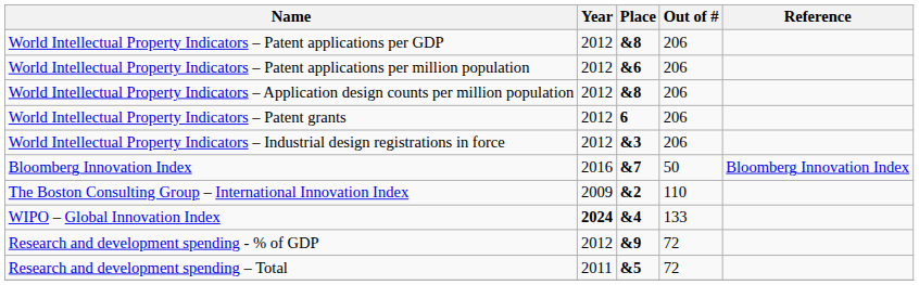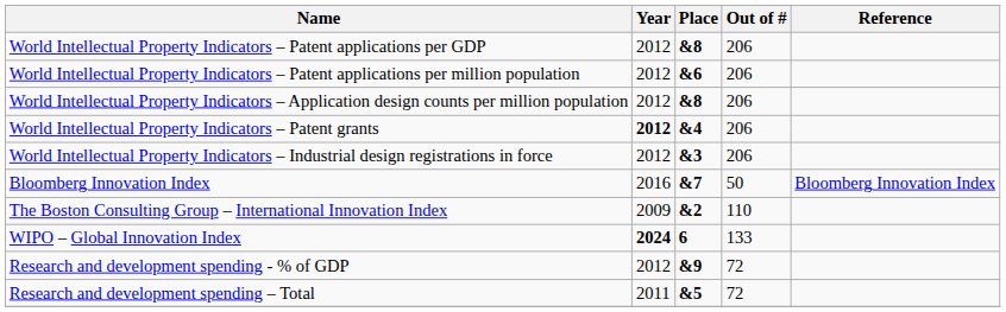 <table class="wikitable sortable" style="text-align:left">
 <tr>
 <th>Name</th>
 <th>Year</th>
 <th>Place</th>
 <th>Out of #</th>
 <th>Reference</th>
 </tr>
 <tr>
 <td><a href='#'>World Intellectual Property Indicators</a> – Patent applications per GDP</td>
 <td>2012</td>
 <td><strong><span>&</span>8</strong></td>
 <td>206</td>
 <td></td>
 </tr>
 <tr>
 <td><a href='#'>World Intellectual Property Indicators</a> – Patent applications per million population</td>
 <td>2012</td>
 <td><strong><span>&</span>6</strong></td>
 <td>206</td>
 <td></td>
 </tr>
 <tr>
 <td><a href='#'>World Intellectual Property Indicators</a> – Application design counts per million population</td>
 <td>2012</td>
 <td><strong><span>&</span>8</strong></td>
 <td>206</td>
 <td></td>
 </tr>
 <tr>
 <td><a href='#'>World Intellectual Property Indicators</a> – Patent grants</td>
-<td>2012</td>
-<td><strong>6</strong></td>
+<td><strong>2012</strong></td>
+<td><strong><span>&</span>4</strong></td>
 <td>206</td>
 <td></td>
 </tr>
 <tr>
 <td><a href='#'>World Intellectual Property Indicators</a> – Industrial design registrations in force</td>
 <td>2012</td>
 <td><strong><span>&</span>3</strong></td>
 <td>206</td>
 <td></td>
 </tr>
 <tr>
 <td><a href='#'>Bloomberg Innovation Index</a></td>
 <td>2016</td>
 <td><strong><span>&</span>7</strong></td>
 <td>50</td>
 <td><a href='#'>Bloomberg Innovation Index</a></td>
 </tr>
 <tr>
 <td><a href='#'>The Boston Consulting Group</a> – <a href='#'>International Innovation Index</a></td>
 <td>2009</td>
 <td><strong><span>&</span>2</strong></td>
 <td>110</td>
 <td> </td>
 </tr>
 <tr>
 <td><a href='#'>WIPO</a> – <a href='#'>Global Innovation Index</a></td>
 <td><strong>2024</strong></td>
-<td><strong><span>&</span>4</strong></td>
+<td><strong>6</strong></td>
 <td>133</td>
 <td></td>
 </tr>
 <tr>
 <td><a href='#'>Research and development spending</a> - % of GDP</td>
 <td>2012</td>
 <td><strong><span>&</span>9</strong></td>
 <td>72</td>
 <td></td>
 </tr>
 <tr>
 <td><a href='#'>Research and development spending</a> – Total</td>
 <td>2011</td>
 <td><strong><span>&</span>5</strong></td>
 <td>72</td>
 <td></td>
 </tr>
 <tr>
 </tr>
 </table>
